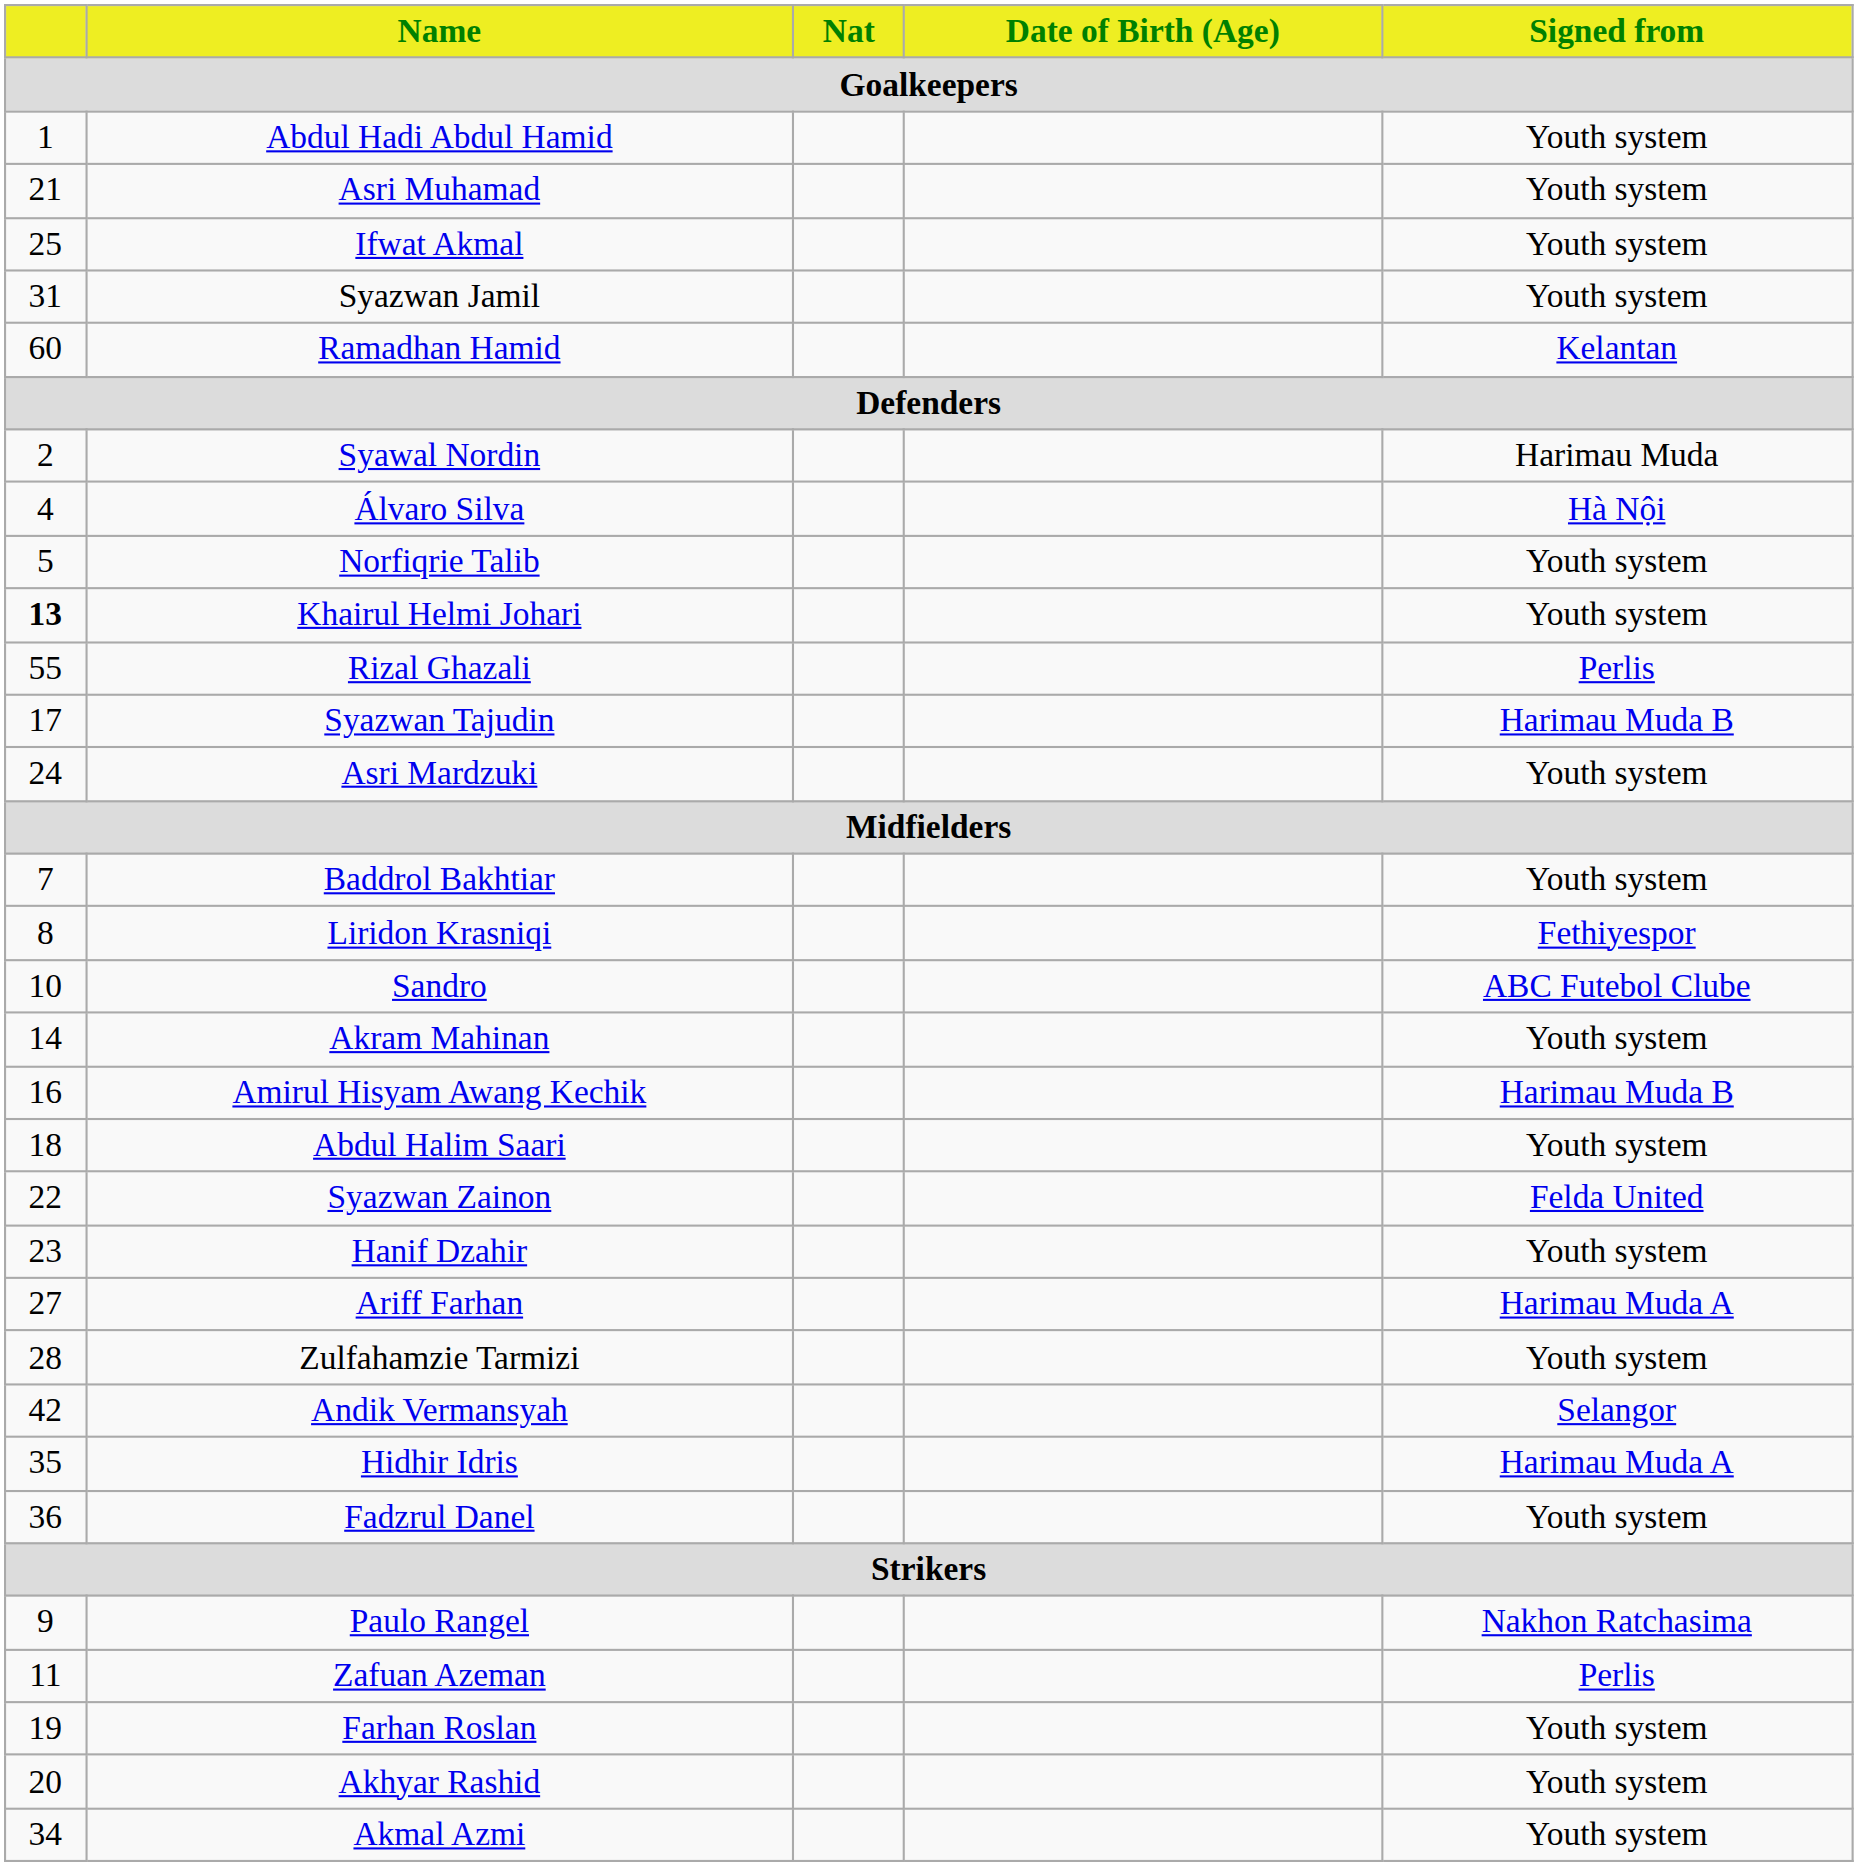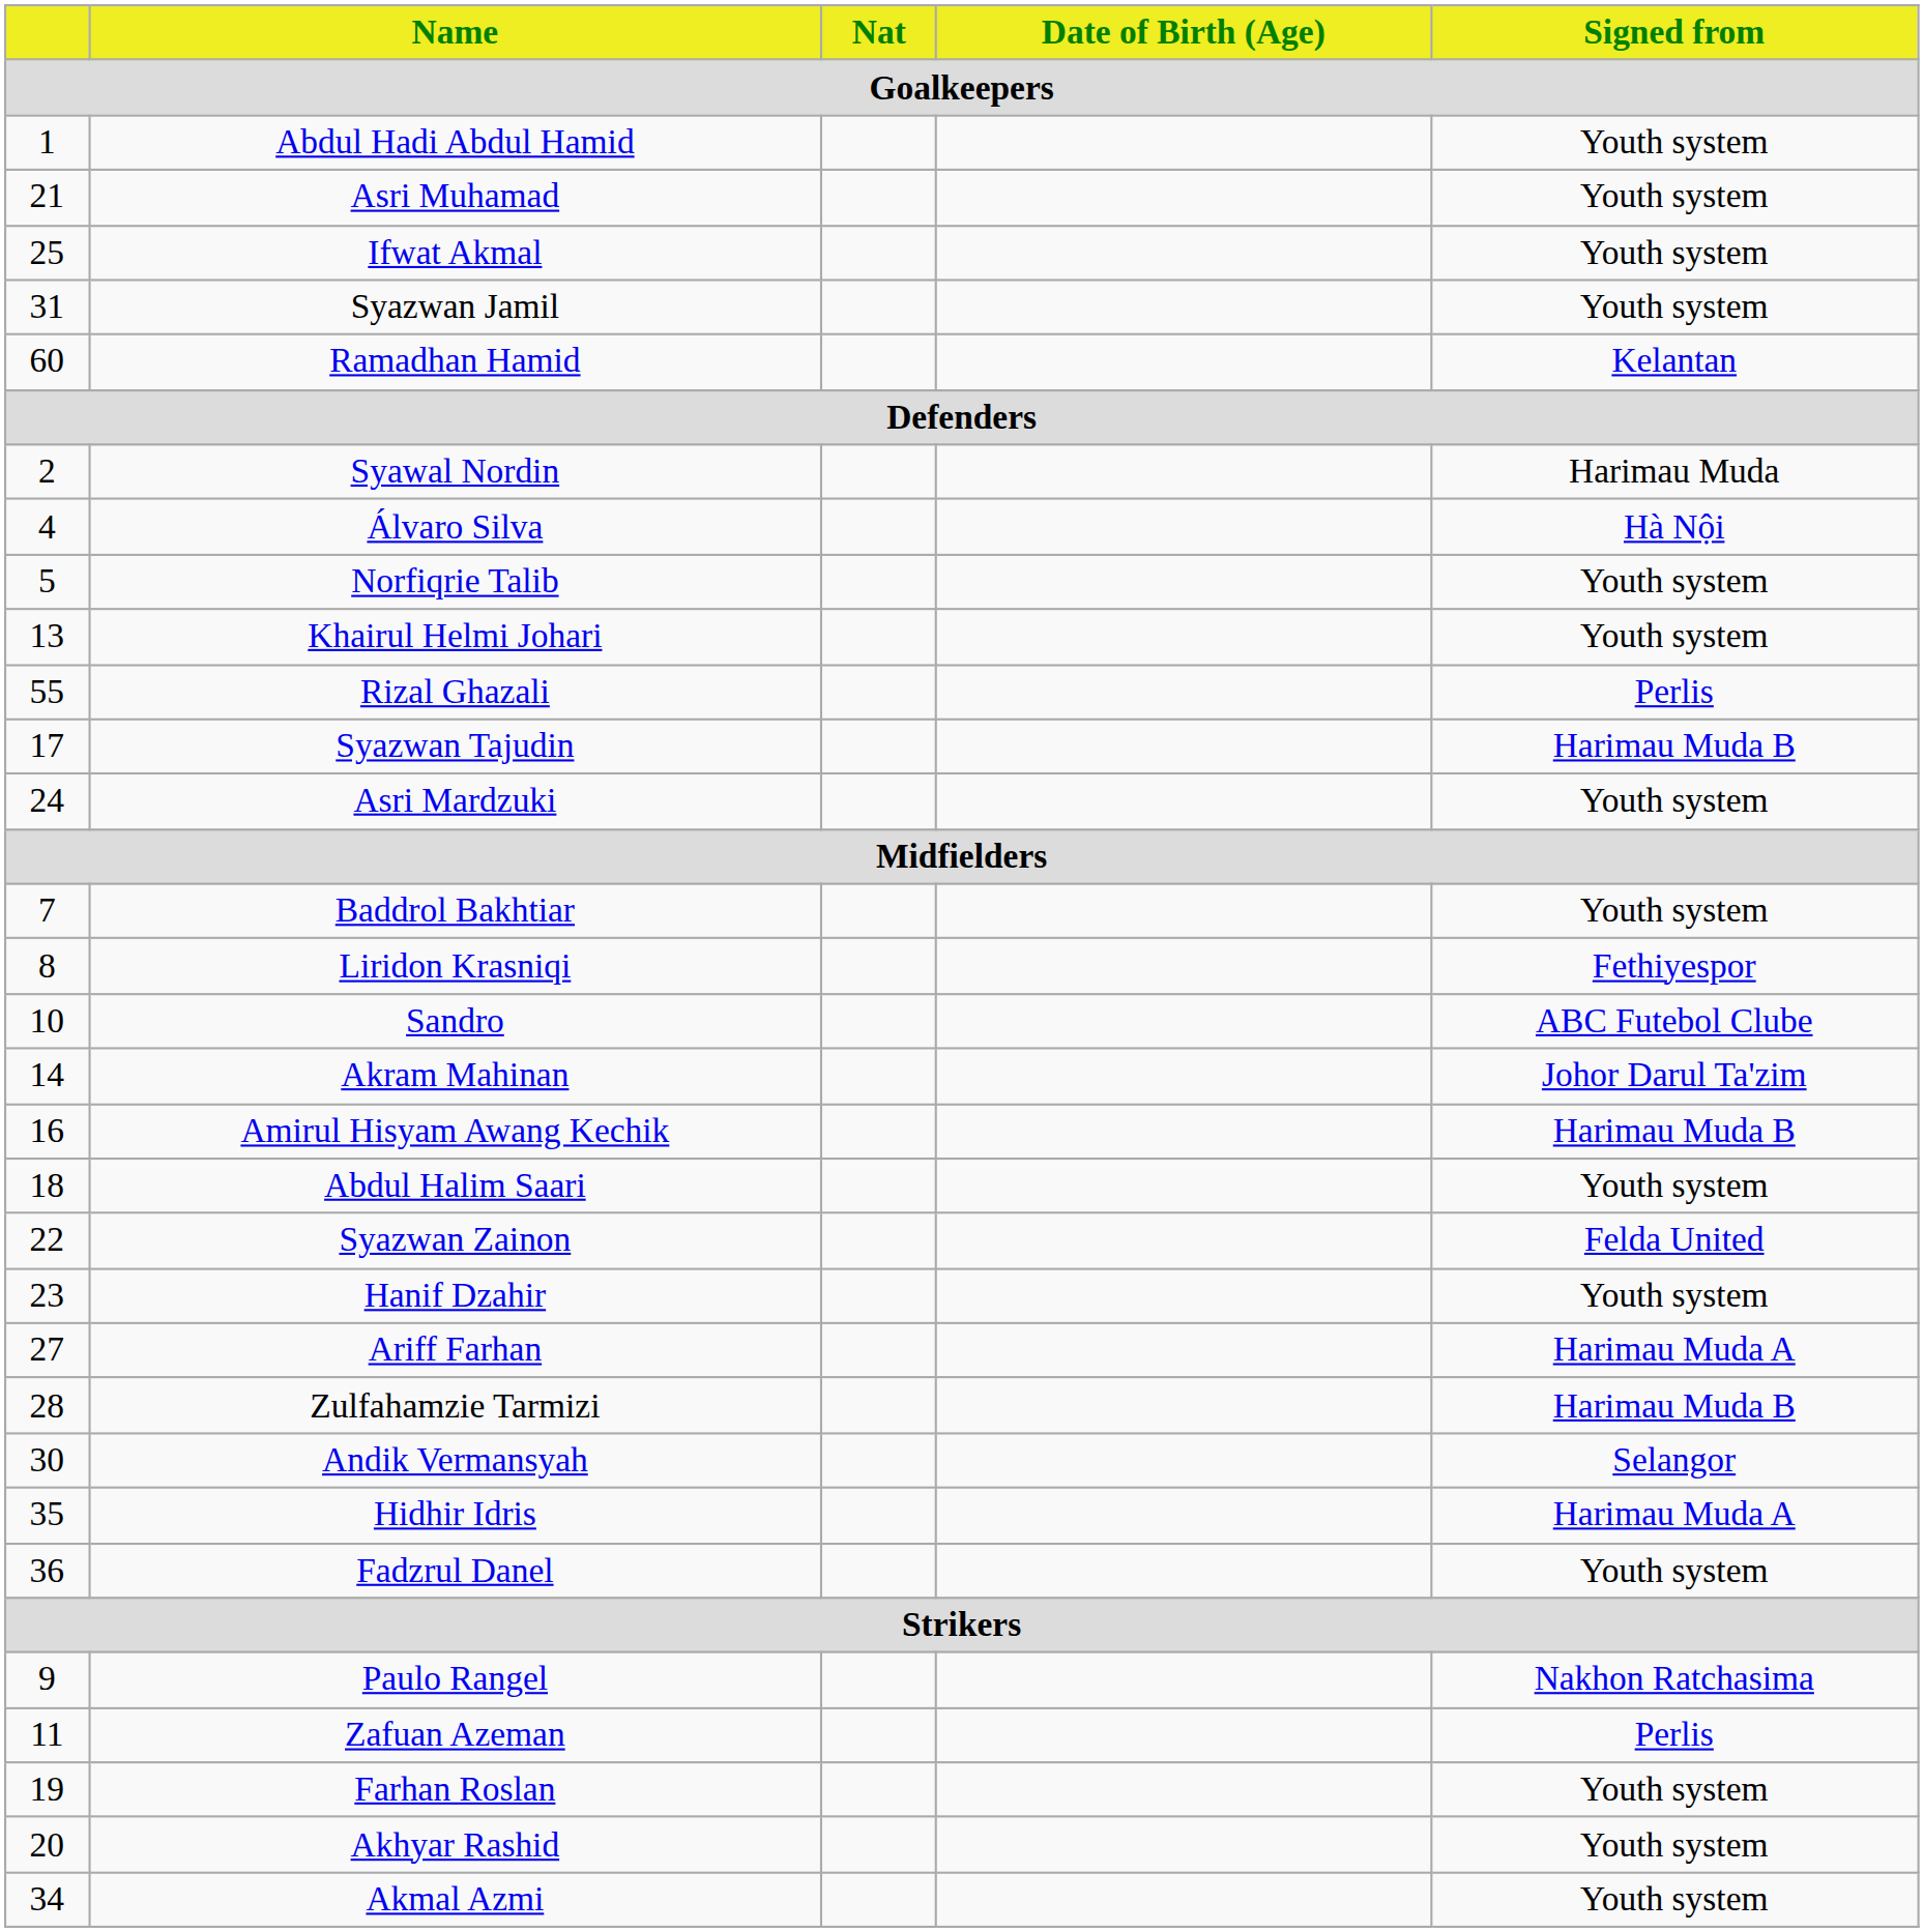 <table class="wikitable" style="text-align:center; width:70%;">
 <tr>
 <th style="background:#ee2; color:green; text-align:center;"></th>
 <th style="background:#ee2; color:green; text-align:center;">Name</th>
 <th style="background:#ee2; color:green; text-align:center;">Nat</th>
 <th style="background:#ee2; color:green; text-align:center;">Date of Birth (Age)</th>
 <th style="background:#ee2; color:green; text-align:center;">Signed from</th>
 </tr>
 <tr>
 <th colspan="6" style="background:#dcdcdc; text-align:center">Goalkeepers</th>
 </tr>
 <tr>
 <td>1</td>
 <td><a href='#'>Abdul Hadi Abdul Hamid</a></td>
 <td></td>
 <td></td>
 <td>Youth system</td>
 </tr>
 <tr>
 <td>21</td>
 <td><a href='#'>Asri Muhamad</a></td>
 <td></td>
 <td></td>
 <td>Youth system</td>
 </tr>
 <tr>
 <td>25</td>
 <td><a href='#'>Ifwat Akmal</a></td>
 <td></td>
 <td></td>
 <td>Youth system</td>
 </tr>
 <tr>
 <td>31</td>
 <td>Syazwan Jamil</td>
 <td></td>
 <td></td>
 <td>Youth system</td>
 </tr>
 <tr>
 <td>60</td>
 <td><a href='#'>Ramadhan Hamid</a></td>
 <td></td>
 <td></td>
 <td> <a href='#'>Kelantan</a></td>
 </tr>
 <tr>
 <th colspan="6" style="background:#dcdcdc; text-align:center">Defenders</th>
 </tr>
 <tr>
 <td>2</td>
 <td><a href='#'>Syawal Nordin</a></td>
 <td></td>
 <td></td>
 <td> Harimau Muda</td>
 </tr>
 <tr>
 <td>4</td>
 <td><a href='#'>Álvaro Silva</a></td>
 <td></td>
 <td></td>
 <td> <a href='#'>Hà Nội</a></td>
 </tr>
 <tr>
 <td>5</td>
 <td><a href='#'>Norfiqrie Talib</a></td>
 <td></td>
 <td></td>
 <td>Youth system</td>
 </tr>
 <tr>
-<td><strong>13</strong></td>
+<td>13</td>
 <td><a href='#'>Khairul Helmi Johari</a></td>
 <td></td>
 <td></td>
 <td>Youth system</td>
 </tr>
 <tr>
 <td>55</td>
 <td><a href='#'>Rizal Ghazali</a></td>
 <td></td>
 <td></td>
 <td> <a href='#'>Perlis</a></td>
 </tr>
 <tr>
 <td>17</td>
 <td><a href='#'>Syazwan Tajudin</a></td>
 <td></td>
 <td></td>
 <td> <a href='#'>Harimau Muda B</a></td>
 </tr>
 <tr>
 <td>24</td>
 <td><a href='#'>Asri Mardzuki</a></td>
 <td></td>
 <td></td>
 <td>Youth system</td>
 </tr>
 <tr>
 <th colspan="6" style="background:#dcdcdc; text-align:center">Midfielders</th>
 </tr>
 <tr>
 <td>7</td>
 <td><a href='#'>Baddrol Bakhtiar</a></td>
 <td></td>
 <td></td>
 <td>Youth system</td>
 </tr>
 <tr>
 <td>8</td>
 <td><a href='#'>Liridon Krasniqi</a></td>
 <td></td>
 <td></td>
 <td> <a href='#'>Fethiyespor</a></td>
 </tr>
 <tr>
 <td>10</td>
 <td><a href='#'>Sandro</a></td>
 <td></td>
 <td></td>
 <td> <a href='#'>ABC Futebol Clube</a></td>
 </tr>
 <tr>
 <td>14</td>
 <td><a href='#'>Akram Mahinan</a></td>
 <td></td>
 <td></td>
-<td>Youth system</td>
+<td> <a href='#'>Johor Darul Ta'zim</a></td>
 </tr>
 <tr>
 <td>16</td>
 <td><a href='#'>Amirul Hisyam Awang Kechik</a></td>
 <td></td>
 <td></td>
 <td> <a href='#'>Harimau Muda B</a></td>
 </tr>
 <tr>
 <td>18</td>
 <td><a href='#'>Abdul Halim Saari</a></td>
 <td></td>
 <td></td>
 <td>Youth system</td>
 </tr>
 <tr>
 <td>22</td>
 <td><a href='#'>Syazwan Zainon</a></td>
 <td></td>
 <td></td>
 <td> <a href='#'>Felda United</a></td>
 </tr>
 <tr>
 <td>23</td>
 <td><a href='#'>Hanif Dzahir</a></td>
 <td></td>
 <td></td>
 <td>Youth system</td>
 </tr>
 <tr>
 <td>27</td>
 <td><a href='#'>Ariff Farhan</a></td>
 <td></td>
 <td></td>
 <td> <a href='#'>Harimau Muda A</a></td>
 </tr>
 <tr>
 <td>28</td>
 <td>Zulfahamzie Tarmizi</td>
 <td></td>
 <td></td>
-<td>Youth system</td>
+<td> <a href='#'>Harimau Muda B</a></td>
 </tr>
 <tr>
-<td>42</td>
+<td>30</td>
 <td><a href='#'>Andik Vermansyah</a></td>
 <td></td>
 <td></td>
 <td> <a href='#'>Selangor</a></td>
 </tr>
 <tr>
 <td>35</td>
 <td><a href='#'>Hidhir Idris</a></td>
 <td></td>
 <td></td>
 <td> <a href='#'>Harimau Muda A</a></td>
 </tr>
 <tr>
 <td>36</td>
 <td><a href='#'>Fadzrul Danel</a></td>
 <td></td>
 <td></td>
 <td>Youth system</td>
 </tr>
 <tr>
 <th colspan="6" style="background:#dcdcdc; text-align:center">Strikers</th>
 </tr>
 <tr>
 <td>9</td>
 <td><a href='#'>Paulo Rangel</a></td>
 <td></td>
 <td></td>
 <td> <a href='#'>Nakhon Ratchasima</a></td>
 </tr>
 <tr>
 <td>11</td>
 <td><a href='#'>Zafuan Azeman</a></td>
 <td></td>
 <td></td>
 <td> <a href='#'>Perlis</a></td>
 </tr>
 <tr>
 <td>19</td>
 <td><a href='#'>Farhan Roslan</a></td>
 <td></td>
 <td></td>
 <td>Youth system</td>
 </tr>
 <tr>
 <td>20</td>
 <td><a href='#'>Akhyar Rashid</a></td>
 <td></td>
 <td></td>
 <td>Youth system</td>
 </tr>
 <tr>
 <td>34</td>
 <td><a href='#'>Akmal Azmi</a></td>
 <td></td>
 <td></td>
 <td>Youth system</td>
 </tr>
 </table>
